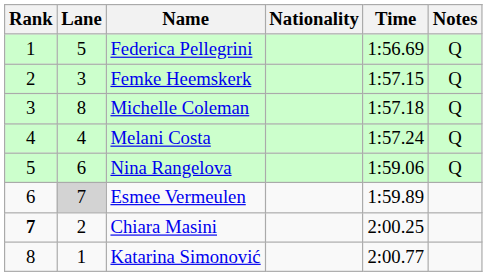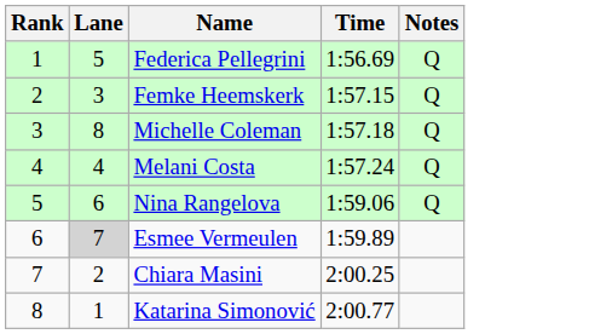 <table class="wikitable sortable" style="text-align:center">
 <tr>
 <th>Rank</th>
 <th>Lane</th>
 <th>Name</th>
-<th>Nationality</th>
 <th>Time</th>
 <th>Notes</th>
 </tr>
 <tr bgcolor=ccffcc>
 <td>1</td>
 <td>5</td>
 <td align=left><a href='#'>Federica Pellegrini</a></td>
-<td align=left></td>
 <td>1:56.69</td>
 <td>Q</td>
 </tr>
 <tr bgcolor=ccffcc>
 <td>2</td>
 <td>3</td>
 <td align=left><a href='#'>Femke Heemskerk</a></td>
-<td align=left></td>
 <td>1:57.15</td>
 <td>Q</td>
 </tr>
 <tr bgcolor=ccffcc>
 <td>3</td>
 <td>8</td>
 <td align=left><a href='#'>Michelle Coleman</a></td>
-<td align=left></td>
 <td>1:57.18</td>
 <td>Q</td>
 </tr>
 <tr bgcolor=ccffcc>
 <td>4</td>
 <td>4</td>
 <td align=left><a href='#'>Melani Costa</a></td>
-<td align=left></td>
 <td>1:57.24</td>
 <td>Q</td>
 </tr>
 <tr bgcolor=ccffcc>
 <td>5</td>
 <td>6</td>
 <td align=left><a href='#'>Nina Rangelova</a></td>
-<td align=left></td>
 <td>1:59.06</td>
 <td>Q</td>
 </tr>
 <tr>
 <td>6</td>
 <td style="background: lightgrey;">7</td>
 <td align=left><a href='#'>Esmee Vermeulen</a></td>
-<td align=left></td>
 <td>1:59.89</td>
 <td></td>
 </tr>
 <tr>
-<td><strong>7</strong></td>
+<td>7</td>
 <td>2</td>
 <td align=left><a href='#'>Chiara Masini</a></td>
-<td align=left></td>
 <td>2:00.25</td>
 <td></td>
 </tr>
 <tr>
 <td>8</td>
 <td>1</td>
 <td align=left><a href='#'>Katarina Simonović</a></td>
-<td align=left></td>
 <td>2:00.77</td>
 <td></td>
 </tr>
 </table>
